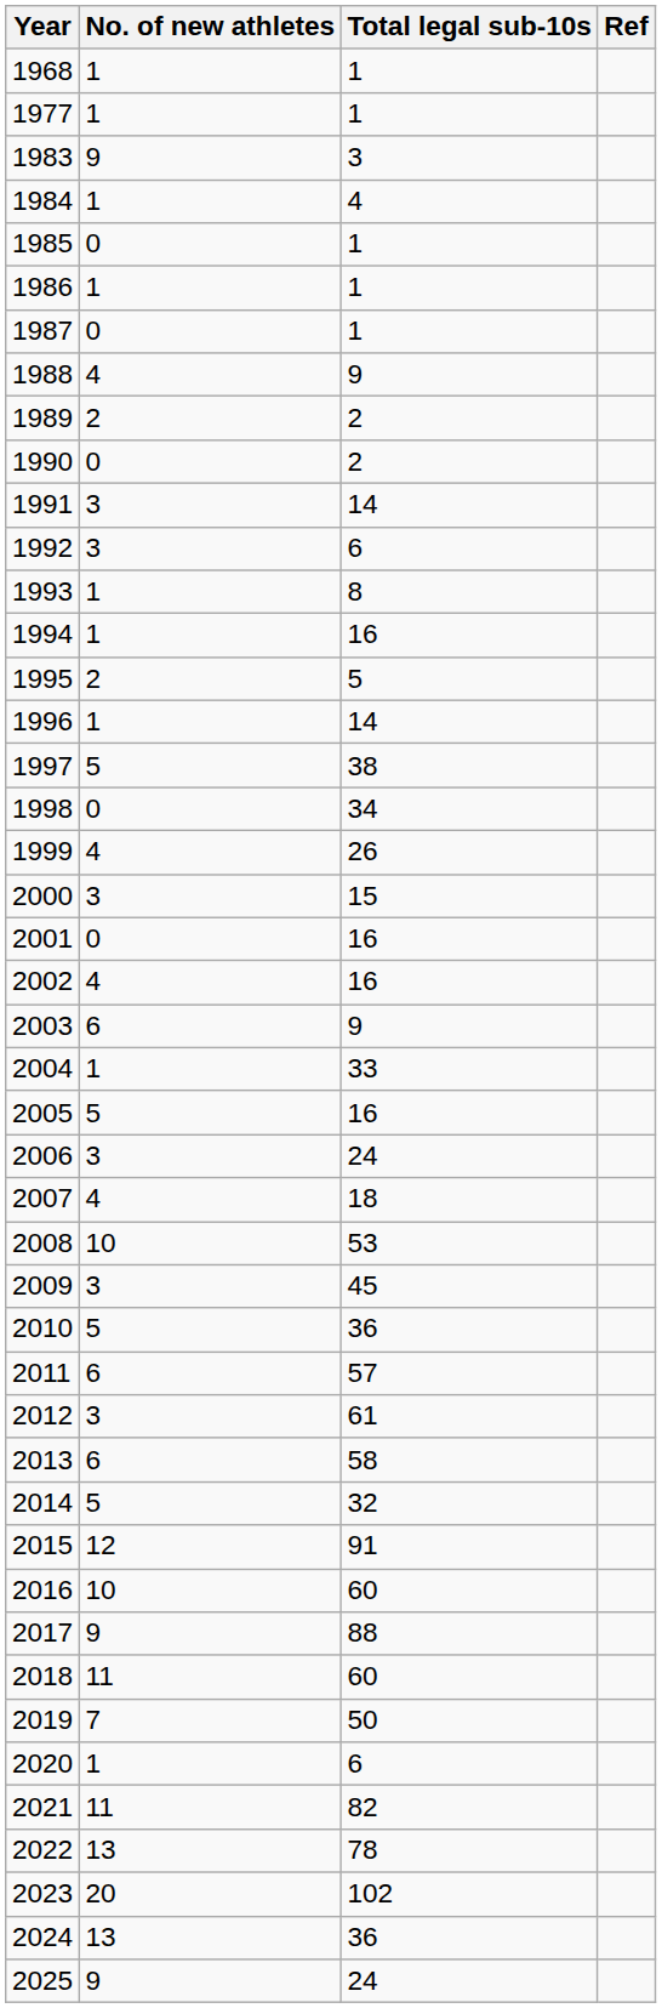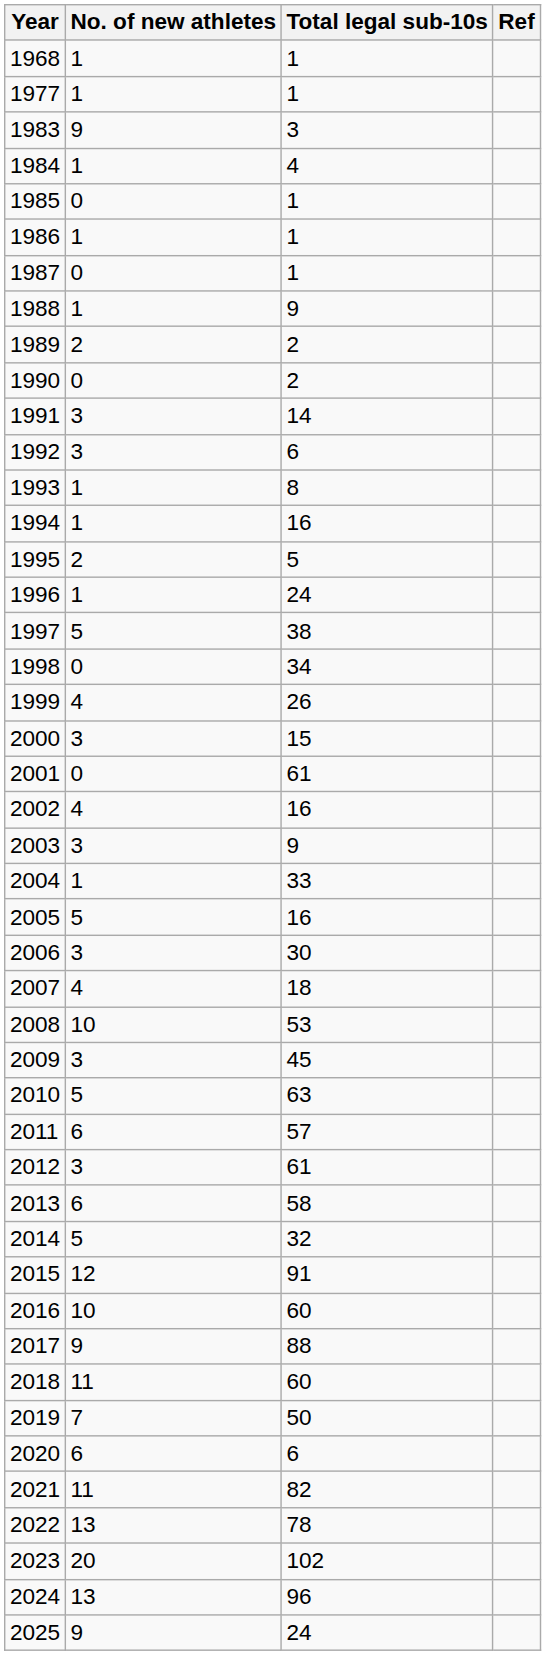 <table class="wikitable sortable">
 <tr>
 <th align="left">Year</th>
 <th style="text-align:center;">No. of new athletes</th>
 <th style="text-align:center;">Total legal sub-10s</th>
 <th>Ref</th>
 </tr>
 <tr>
 <td>1968</td>
 <td>1</td>
 <td>1</td>
 <td></td>
 </tr>
 <tr>
 <td>1977</td>
 <td>1</td>
 <td>1</td>
 <td></td>
 </tr>
 <tr>
 <td>1983</td>
 <td>9</td>
 <td>3</td>
 <td></td>
 </tr>
 <tr>
 <td>1984</td>
 <td>1</td>
 <td>4</td>
 <td></td>
 </tr>
 <tr>
 <td>1985</td>
 <td>0</td>
 <td>1</td>
 <td></td>
 </tr>
 <tr>
 <td>1986</td>
 <td>1</td>
 <td>1</td>
 <td></td>
 </tr>
 <tr>
 <td>1987</td>
 <td>0</td>
 <td>1</td>
 <td></td>
 </tr>
 <tr>
 <td>1988</td>
-<td>4</td>
+<td>1</td>
 <td>9</td>
 <td></td>
 </tr>
 <tr>
 <td>1989</td>
 <td>2</td>
 <td>2</td>
 <td></td>
 </tr>
 <tr>
 <td>1990</td>
 <td>0</td>
 <td>2</td>
 <td></td>
 </tr>
 <tr>
 <td>1991</td>
 <td>3</td>
 <td>14</td>
 <td></td>
 </tr>
 <tr>
 <td>1992</td>
 <td>3</td>
 <td>6</td>
 <td></td>
 </tr>
 <tr>
 <td>1993</td>
 <td>1</td>
 <td>8</td>
 <td></td>
 </tr>
 <tr>
 <td>1994</td>
 <td>1</td>
 <td>16</td>
 <td></td>
 </tr>
 <tr>
 <td>1995</td>
 <td>2</td>
 <td>5</td>
 <td></td>
 </tr>
 <tr>
 <td>1996</td>
 <td>1</td>
-<td>14</td>
+<td>24</td>
 <td></td>
 </tr>
 <tr>
 <td>1997</td>
 <td>5</td>
 <td>38</td>
 <td></td>
 </tr>
 <tr>
 <td>1998</td>
 <td>0</td>
 <td>34</td>
 <td></td>
 </tr>
 <tr>
 <td>1999</td>
 <td>4</td>
 <td>26</td>
 <td></td>
 </tr>
 <tr>
 <td>2000</td>
 <td>3</td>
 <td>15</td>
 <td></td>
 </tr>
 <tr>
 <td>2001</td>
 <td>0</td>
-<td>16</td>
+<td>61</td>
 <td></td>
 </tr>
 <tr>
 <td>2002</td>
 <td>4</td>
 <td>16</td>
 <td></td>
 </tr>
 <tr>
 <td>2003</td>
-<td>6</td>
+<td>3</td>
 <td>9</td>
 <td></td>
 </tr>
 <tr>
 <td>2004</td>
 <td>1</td>
 <td>33</td>
 <td></td>
 </tr>
 <tr>
 <td>2005</td>
 <td>5</td>
 <td>16</td>
 <td></td>
 </tr>
 <tr>
 <td>2006</td>
 <td>3</td>
-<td>24</td>
+<td>30</td>
 <td></td>
 </tr>
 <tr>
 <td>2007</td>
 <td>4</td>
 <td>18</td>
 <td></td>
 </tr>
 <tr>
 <td>2008</td>
 <td>10</td>
 <td>53</td>
 <td></td>
 </tr>
 <tr>
 <td>2009</td>
 <td>3</td>
 <td>45</td>
 <td></td>
 </tr>
 <tr>
 <td>2010</td>
 <td>5</td>
-<td>36</td>
+<td>63</td>
 <td></td>
 </tr>
 <tr>
 <td>2011</td>
 <td>6</td>
 <td>57</td>
 <td></td>
 </tr>
 <tr>
 <td>2012</td>
 <td>3</td>
 <td>61</td>
 <td></td>
 </tr>
 <tr>
 <td>2013</td>
 <td>6</td>
 <td>58</td>
 <td></td>
 </tr>
 <tr>
 <td>2014</td>
 <td>5</td>
 <td>32</td>
 <td></td>
 </tr>
 <tr>
 <td>2015</td>
 <td>12</td>
 <td>91</td>
 <td></td>
 </tr>
 <tr>
 <td>2016</td>
 <td>10</td>
 <td>60</td>
 <td></td>
 </tr>
 <tr>
 <td>2017</td>
 <td>9</td>
 <td>88</td>
 <td></td>
 </tr>
 <tr>
 <td>2018</td>
 <td>11</td>
 <td>60</td>
 <td></td>
 </tr>
 <tr>
 <td>2019</td>
 <td>7</td>
 <td>50</td>
 <td></td>
 </tr>
 <tr>
 <td>2020</td>
-<td>1</td>
+<td>6</td>
 <td>6</td>
 <td></td>
 </tr>
 <tr>
 <td>2021</td>
 <td>11</td>
 <td>82</td>
 <td></td>
 </tr>
 <tr>
 <td>2022</td>
 <td>13</td>
 <td>78</td>
 <td></td>
 </tr>
 <tr>
 <td>2023</td>
 <td>20</td>
 <td>102</td>
 <td></td>
 </tr>
 <tr>
 <td>2024</td>
 <td>13</td>
-<td>36</td>
+<td>96</td>
 <td></td>
 </tr>
 <tr>
 <td>2025</td>
 <td>9</td>
 <td>24</td>
 <td></td>
 </tr>
 </table>
